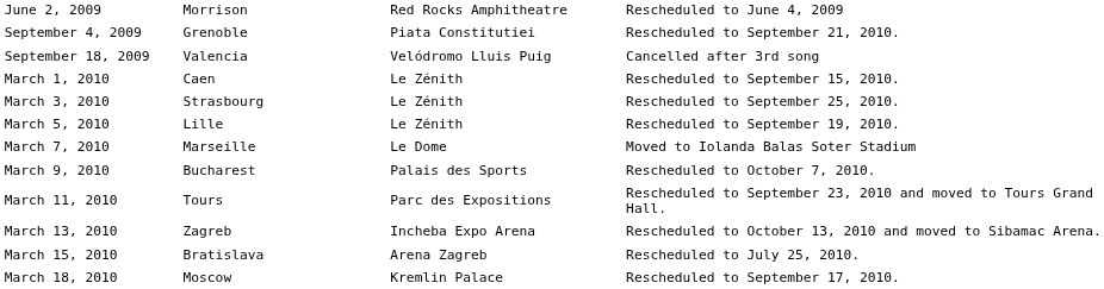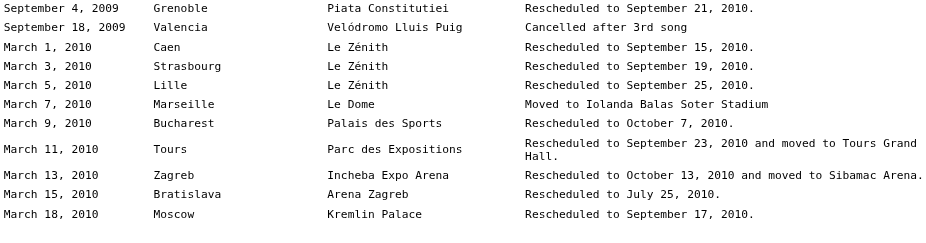 <table cellpadding="2" style="border: 0px solid darkgray; font-size:90%">
 <tr>
 <th width="150"></th>
 <th width="175"></th>
 <th width="200"></th>
 <th width="450"></th>
-</tr>
-<tr border="0">
-<td>June 2, 2009</td>
-<td>Morrison</td>
-<td>Red Rocks Amphitheatre</td>
-<td>Rescheduled to June 4, 2009</td>
 </tr>
 <tr>
 <td>September 4, 2009</td>
 <td>Grenoble</td>
 <td>Piata Constitutiei</td>
 <td>Rescheduled to September 21, 2010.</td>
 </tr>
 <tr>
 <td>September 18, 2009</td>
 <td>Valencia</td>
 <td>Velódromo Lluis Puig</td>
 <td>Cancelled after 3rd song</td>
 </tr>
 <tr>
 <td>March 1, 2010</td>
 <td>Caen</td>
 <td>Le Zénith</td>
 <td>Rescheduled to September 15, 2010.</td>
 </tr>
 <tr>
 <td>March 3, 2010</td>
 <td>Strasbourg</td>
 <td>Le Zénith</td>
-<td>Rescheduled to September 25, 2010.</td>
+<td>Rescheduled to September 19, 2010.</td>
 </tr>
 <tr>
 <td>March 5, 2010</td>
 <td>Lille</td>
 <td>Le Zénith</td>
-<td>Rescheduled to September 19, 2010.</td>
+<td>Rescheduled to September 25, 2010.</td>
 </tr>
 <tr>
 <td>March 7, 2010</td>
 <td>Marseille</td>
 <td>Le Dome</td>
 <td>Moved to Iolanda Balas Soter Stadium</td>
 </tr>
 <tr>
 <td>March 9, 2010</td>
 <td>Bucharest</td>
 <td>Palais des Sports</td>
 <td>Rescheduled to October 7, 2010.</td>
 </tr>
 <tr>
 <td>March 11, 2010</td>
 <td>Tours</td>
 <td>Parc des Expositions</td>
 <td>Rescheduled to September 23, 2010 and moved to Tours Grand Hall.</td>
 </tr>
 <tr>
 <td>March 13, 2010</td>
 <td>Zagreb</td>
 <td>Incheba Expo Arena</td>
 <td>Rescheduled to October 13, 2010 and moved to Sibamac Arena.</td>
 </tr>
 <tr>
 <td>March 15, 2010</td>
 <td>Bratislava</td>
 <td>Arena Zagreb</td>
 <td>Rescheduled to July 25, 2010.</td>
 </tr>
 <tr>
 <td>March 18, 2010</td>
 <td>Moscow</td>
 <td>Kremlin Palace</td>
 <td>Rescheduled to September 17, 2010.</td>
 </tr>
 <tr>
 </tr>
 </table>
